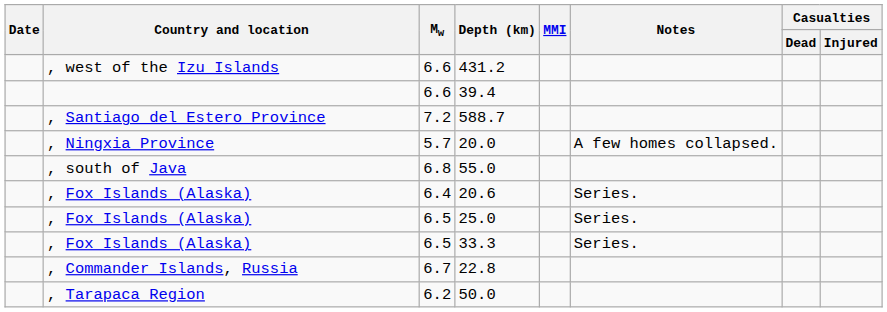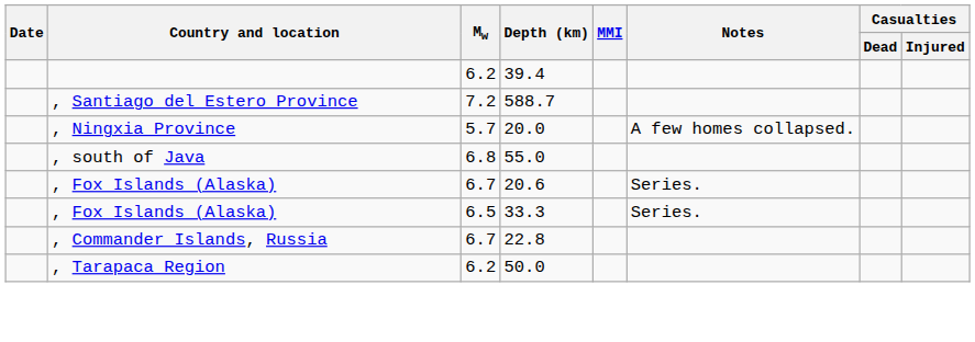 <table class="wikitable sortable sort-under" style="border:1px black; margin-left:1em;">
 <tr>
 <th rowspan="2"><small>Date</small></th>
 <th rowspan="2" style="width: 310px"><small>Country and location</small></th>
 <th rowspan="2"><small>M<sub>w</sub></small></th>
 <th rowspan="2"><small>Depth (km)</small></th>
 <th rowspan="2"><small><a href='#'>MMI</a></small></th>
 <th rowspan="2" class="unsortable"><small>Notes</small></th>
 <th colspan="2"><small>Casualties</small></th>
 </tr>
 <tr>
 <th><small>Dead</small></th>
 <th><small>Injured</small></th>
 </tr>
 <tr>
 <td></td>
-<td>, west of the <a href='#'>Izu Islands</a></td>
-<td>6.6</td>
-<td>431.2</td>
 <td></td>
-<td></td>
-<td></td>
-<td></td>
-</tr>
-<tr>
-<td></td>
-<td></td>
-<td>6.6</td>
+<td>6.2</td>
 <td>39.4</td>
 <td></td>
 <td></td>
 <td></td>
 <td></td>
 </tr>
 <tr>
 <td></td>
 <td>, <a href='#'>Santiago del Estero Province</a></td>
 <td>7.2</td>
 <td>588.7</td>
 <td></td>
 <td></td>
 <td></td>
 <td></td>
 </tr>
 <tr>
 <td></td>
 <td>, <a href='#'>Ningxia Province</a></td>
 <td>5.7</td>
 <td>20.0</td>
 <td></td>
 <td>A few homes collapsed.</td>
 <td></td>
 <td></td>
 </tr>
 <tr>
 <td></td>
 <td>, south of <a href='#'>Java</a></td>
 <td>6.8</td>
 <td>55.0</td>
 <td></td>
 <td></td>
 <td></td>
 <td></td>
 </tr>
 <tr>
 <td></td>
 <td>, <a href='#'>Fox Islands (Alaska)</a></td>
-<td>6.4</td>
+<td>6.7</td>
 <td>20.6</td>
-<td></td>
-<td>Series.</td>
-<td></td>
-<td></td>
-</tr>
-<tr>
-<td></td>
-<td>, <a href='#'>Fox Islands (Alaska)</a></td>
-<td>6.5</td>
-<td>25.0</td>
 <td></td>
 <td>Series.</td>
 <td></td>
 <td></td>
 </tr>
 <tr>
 <td></td>
 <td>, <a href='#'>Fox Islands (Alaska)</a></td>
 <td>6.5</td>
 <td>33.3</td>
 <td></td>
 <td>Series.</td>
 <td></td>
 <td></td>
 </tr>
 <tr>
 <td></td>
 <td>, <a href='#'>Commander Islands</a>, <a href='#'>Russia</a></td>
 <td>6.7</td>
 <td>22.8</td>
 <td></td>
 <td></td>
 <td></td>
 <td></td>
 </tr>
 <tr>
 <td></td>
 <td>, <a href='#'>Tarapaca Region</a></td>
 <td>6.2</td>
 <td>50.0</td>
 <td></td>
 <td></td>
 <td></td>
 <td></td>
 </tr>
 </table>
